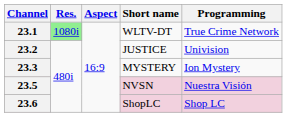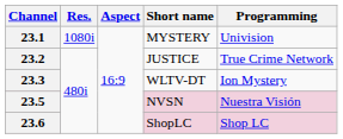 <table class="wikitable">
 <tr>
 <th scope = "col"><a href='#'>Channel</a></th>
 <th scope = "col"><a href='#'>Res.</a></th>
 <th scope = "col"><a href='#'>Aspect</a></th>
 <th scope = "col">Short name</th>
 <th scope = "col">Programming</th>
 </tr>
 <tr>
 <th scope = "row">23.1</th>
-<td style="background: lightgreen;"><a href='#'>1080i</a></td>
+<td><a href='#'>1080i</a></td>
 <td rowspan="5"><a href='#'>16:9</a></td>
-<td>WLTV-DT</td>
-<td><a href='#'>True Crime Network</a></td>
+<td>MYSTERY</td>
+<td><a href='#'>Univision</a></td>
 </tr>
 <tr>
 <th scope = "row">23.2</th>
 <td rowspan="4"><a href='#'>480i</a></td>
 <td>JUSTICE</td>
-<td><a href='#'>Univision</a></td>
+<td><a href='#'>True Crime Network</a></td>
 </tr>
 <tr>
 <th scope = "row">23.3</th>
-<td>MYSTERY</td>
+<td>WLTV-DT</td>
 <td><a href='#'>Ion Mystery</a></td>
 </tr>
 <tr style="background-color: #f2d1de;">
 <th scope = "row">23.5</th>
 <td>NVSN</td>
 <td><a href='#'>Nuestra Visión</a> </td>
 </tr>
 <tr style="background-color: #f2d1de;">
 <th scope = "row">23.6</th>
 <td>ShopLC</td>
 <td><a href='#'>Shop LC</a> </td>
 </tr>
 </table>
